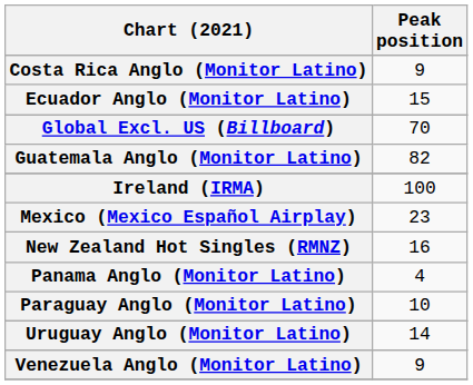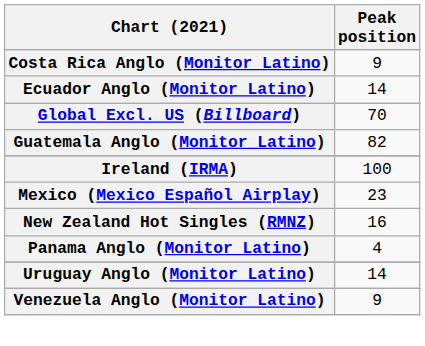 <table class="wikitable sortable plainrowheaders" style="text-align:center">
 <tr>
 <th scope="col">Chart (2021)</th>
 <th scope="col">Peak<br>position</th>
 </tr>
 <tr>
 </tr>
 <tr>
 </tr>
 <tr>
 <th scope="row">Costa Rica Anglo (<a href='#'>Monitor Latino</a>)</th>
 <td>9</td>
 </tr>
 <tr>
 <th scope="row">Ecuador Anglo (<a href='#'>Monitor Latino</a>)</th>
-<td>15</td>
+<td>14</td>
 </tr>
 <tr>
 </tr>
 <tr>
 <th scope="row"><a href='#'>Global Excl. US</a> (<em><a href='#'>Billboard</a></em>)</th>
 <td>70</td>
 </tr>
 <tr>
 <th scope="row">Guatemala Anglo (<a href='#'>Monitor Latino</a>)</th>
 <td>82</td>
 </tr>
 <tr>
 </tr>
 <tr>
 <th scope="row">Ireland (<a href='#'>IRMA</a>)</th>
 <td>100</td>
 </tr>
 <tr>
 <th scope="row">Mexico (<a href='#'>Mexico Español Airplay</a>)</th>
 <td>23</td>
 </tr>
 <tr>
 <th scope="row">New Zealand Hot Singles (<a href='#'>RMNZ</a>)</th>
 <td>16</td>
 </tr>
 <tr>
 <th scope="row">Panama Anglo (<a href='#'>Monitor Latino</a>)</th>
 <td>4</td>
 </tr>
 <tr>
-<th scope="row">Paraguay Anglo (<a href='#'>Monitor Latino</a>)</th>
-<td>10</td>
-</tr>
-<tr>
 </tr>
 <tr>
 </tr>
 <tr>
 </tr>
 <tr>
 <th scope="row">Uruguay Anglo (<a href='#'>Monitor Latino</a>)</th>
 <td>14</td>
 </tr>
 <tr>
 </tr>
 <tr>
 </tr>
 <tr>
 <th scope="row">Venezuela Anglo (<a href='#'>Monitor Latino</a>)</th>
 <td>9</td>
 </tr>
 <tr>
 </tr>
 </table>
